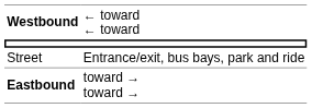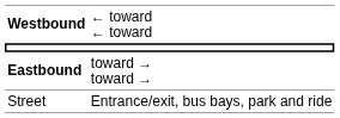 <table border="0" cellspacing="0" cellpadding="3" table>
 <tr>
 <td style="border-top:solid 1px gray"><strong>Westbound</strong></td>
 <td style="border-top:solid 1px gray">←  toward  <br>←  toward  </td>
 </tr>
 <tr>
 <td colspan="2" style="border-top:solid 2px black;border-right:solid 2px black;border-left:solid 2px black;border-bottom:solid 2px black;text-align:center"></td>
 </tr>
 <tr>
+<td style="border-bottom:solid 1px gray"><strong>Eastbound</strong></td>
+<td style="border-bottom:solid 1px gray">  toward   →<br>  toward   →</td>
+</tr>
+<tr>
 <td style="border-bottom:solid 1px gray" valign="top">Street</td>
 <td style="border-bottom:solid 1px gray" valign="top">Entrance/exit, bus bays, park and ride</td>
 </tr>
-<tr>
-<td style="border-bottom:solid 1px gray"><strong>Eastbound</strong></td>
-<td style="border-bottom:solid 1px gray">  toward   →<br>  toward   →</td>
-</tr>
 </table>
